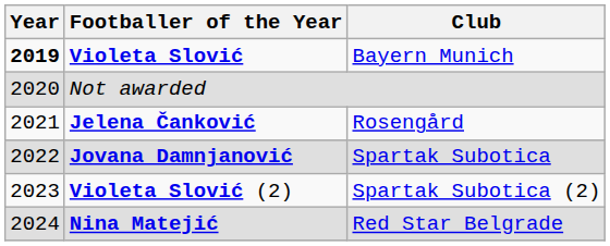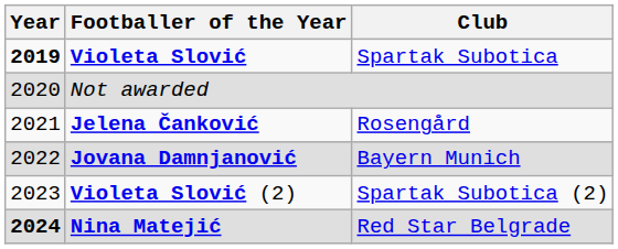 <table class="wikitable">
 <tr>
 <th><strong>Year</strong></th>
 <th><strong>Footballer of the Year</strong></th>
 <th><strong>Club</strong></th>
 </tr>
 <tr>
 <td><strong>2019</strong></td>
 <td><strong><a href='#'>Violeta Slović</a></strong></td>
-<td> <a href='#'>Bayern Munich</a></td>
+<td> <a href='#'>Spartak Subotica</a></td>
 </tr>
 <tr bgcolor=#DFDFDF>
 <td>2020</td>
 <td colspan=2><em>Not awarded</em></td>
 </tr>
 <tr>
 <td>2021</td>
 <td><strong><a href='#'>Jelena Čanković</a></strong></td>
 <td> <a href='#'>Rosengård</a></td>
 </tr>
 <tr bgcolor=#DFDFDF>
 <td>2022</td>
 <td><strong><a href='#'>Jovana Damnjanović</a></strong></td>
-<td> <a href='#'>Spartak Subotica</a></td>
+<td> <a href='#'>Bayern Munich</a></td>
 </tr>
 <tr>
 <td>2023</td>
 <td><strong><a href='#'>Violeta Slović</a></strong> (2)</td>
 <td> <a href='#'>Spartak Subotica</a> (2)</td>
 </tr>
 <tr bgcolor=#DFDFDF>
-<td>2024</td>
+<td><strong>2024</strong></td>
 <td><strong><a href='#'>Nina Matejić</a></strong></td>
 <td> <a href='#'>Red Star Belgrade</a></td>
 </tr>
 </table>
